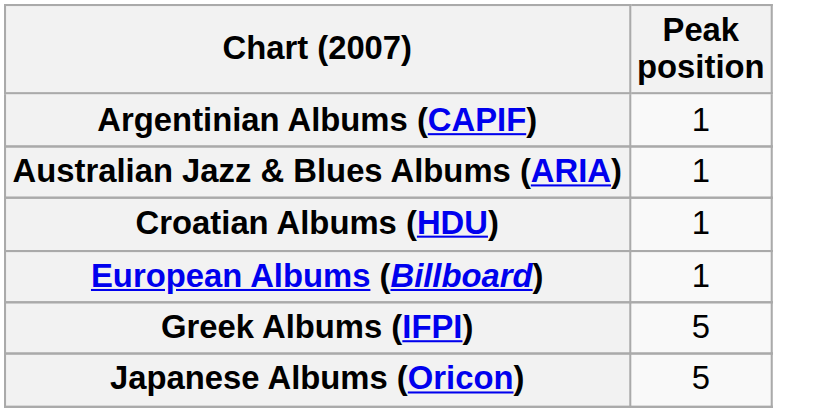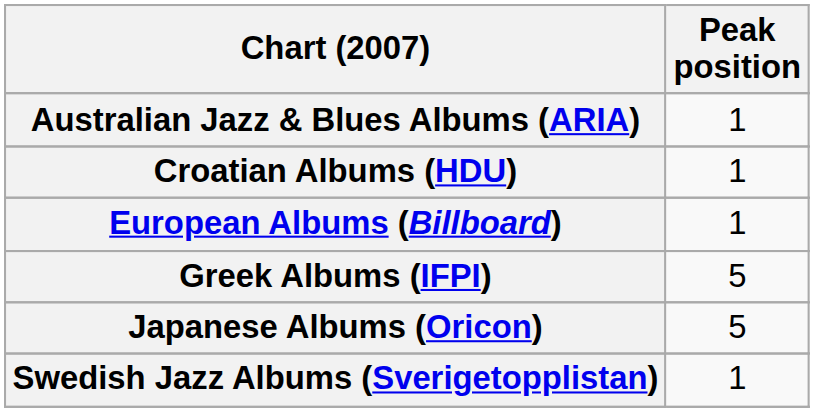 <table class="wikitable sortable plainrowheaders" style="text-align:center">
 <tr>
 <th scope="col">Chart (2007)</th>
 <th scope="col">Peak<br>position</th>
-</tr>
-<tr>
-<th scope="row">Argentinian Albums (<a href='#'>CAPIF</a>)</th>
-<td>1</td>
 </tr>
 <tr>
 </tr>
 <tr>
 <th scope="row">Australian Jazz & Blues Albums (<a href='#'>ARIA</a>)</th>
 <td>1</td>
 </tr>
 <tr>
 </tr>
 <tr>
 </tr>
 <tr>
 </tr>
 <tr>
 </tr>
 <tr>
 <th scope="row">Croatian Albums (<a href='#'>HDU</a>)</th>
 <td>1</td>
 </tr>
 <tr>
 </tr>
 <tr>
 </tr>
 <tr>
 </tr>
 <tr>
 <th scope="row"><a href='#'>European Albums</a> (<em><a href='#'>Billboard</a></em>)</th>
 <td>1</td>
 </tr>
 <tr>
 </tr>
 <tr>
 </tr>
 <tr>
 </tr>
 <tr>
 <th scope="row">Greek Albums (<a href='#'>IFPI</a>)</th>
 <td>5</td>
 </tr>
 <tr>
 </tr>
 <tr>
 </tr>
 <tr>
 </tr>
 <tr>
 <th scope="row">Japanese Albums (<a href='#'>Oricon</a>)</th>
 <td>5</td>
 </tr>
 <tr>
 </tr>
 <tr>
 </tr>
 <tr>
 </tr>
 <tr>
 </tr>
 <tr>
 </tr>
 <tr>
 </tr>
 <tr>
 </tr>
 <tr>
+<th scope="row">Swedish Jazz Albums (<a href='#'>Sverigetopplistan</a>)</th>
+<td>1</td>
+</tr>
+<tr>
 </tr>
 <tr>
 </tr>
 <tr>
 </tr>
 <tr>
 </tr>
 </table>
